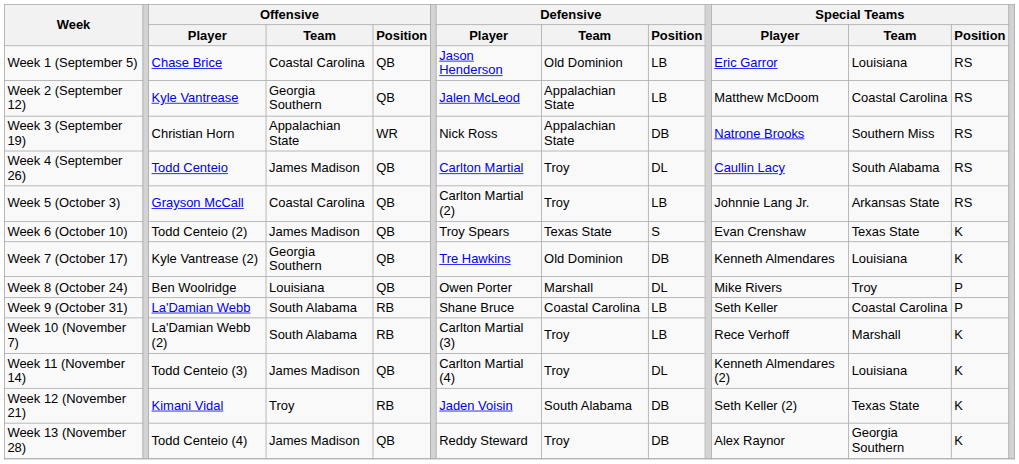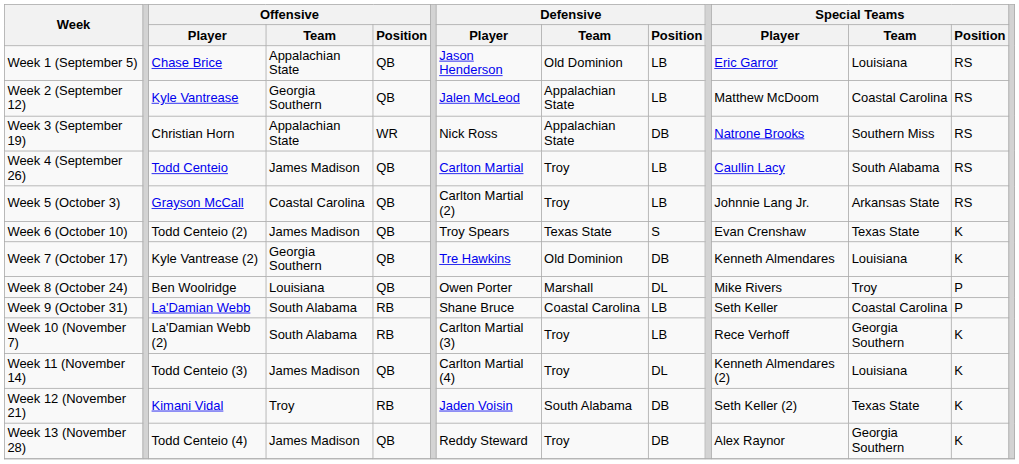 <table class="wikitable" border="1">
 <tr>
 <th rowspan="2">Week</th>
 <th rowSpan="15" style="background-color:lightgrey;"></th>
 <th colspan="3">Offensive</th>
 <th rowSpan="15" style="background-color:lightgrey;"></th>
 <th colspan="3">Defensive</th>
 <th rowSpan="15" style="background-color:lightgrey;"></th>
 <th colspan="3">Special Teams</th>
 <th rowSpan="15" style="background-color:lightgrey;"></th>
 </tr>
 <tr>
 <th>Player</th>
 <th>Team</th>
 <th>Position</th>
 <th>Player</th>
 <th>Team</th>
 <th>Position</th>
 <th>Player</th>
 <th>Team</th>
 <th>Position</th>
 </tr>
 <tr>
 <td>Week 1 (September 5)</td>
 <td><a href='#'>Chase Brice</a></td>
-<td>Coastal Carolina</td>
+<td>Appalachian State</td>
 <td>QB</td>
 <td><a href='#'>Jason Henderson</a></td>
 <td>Old Dominion</td>
 <td>LB</td>
 <td><a href='#'>Eric Garror</a></td>
 <td>Louisiana</td>
 <td>RS</td>
 </tr>
 <tr>
 <td>Week 2 (September 12)</td>
 <td><a href='#'>Kyle Vantrease</a></td>
 <td>Georgia Southern</td>
 <td>QB</td>
 <td><a href='#'>Jalen McLeod</a></td>
 <td>Appalachian State</td>
 <td>LB</td>
 <td>Matthew McDoom</td>
 <td>Coastal Carolina</td>
 <td>RS</td>
 </tr>
 <tr>
 <td>Week 3 (September 19)</td>
 <td>Christian Horn</td>
 <td>Appalachian State</td>
 <td>WR</td>
 <td>Nick Ross</td>
 <td>Appalachian State</td>
 <td>DB</td>
 <td><a href='#'>Natrone Brooks</a></td>
 <td>Southern Miss</td>
 <td>RS</td>
 </tr>
 <tr>
 <td>Week 4 (September 26)</td>
 <td><a href='#'>Todd Centeio</a></td>
 <td>James Madison</td>
 <td>QB</td>
 <td><a href='#'>Carlton Martial</a></td>
 <td>Troy</td>
-<td>DL</td>
+<td>LB</td>
 <td><a href='#'>Caullin Lacy</a></td>
 <td>South Alabama</td>
 <td>RS</td>
 </tr>
 <tr>
 <td>Week 5 (October 3)</td>
 <td><a href='#'>Grayson McCall</a></td>
 <td>Coastal Carolina</td>
 <td>QB</td>
 <td>Carlton Martial (2)</td>
 <td>Troy</td>
 <td>LB</td>
 <td>Johnnie Lang Jr.</td>
 <td>Arkansas State</td>
 <td>RS</td>
 </tr>
 <tr>
 <td>Week 6 (October 10)</td>
 <td>Todd Centeio (2)</td>
 <td>James Madison</td>
 <td>QB</td>
 <td>Troy Spears</td>
 <td>Texas State</td>
 <td>S</td>
 <td>Evan Crenshaw</td>
 <td>Texas State</td>
 <td>K</td>
 </tr>
 <tr>
 <td>Week 7 (October 17)</td>
 <td>Kyle Vantrease (2)</td>
 <td>Georgia Southern</td>
 <td>QB</td>
 <td><a href='#'>Tre Hawkins</a></td>
 <td>Old Dominion</td>
 <td>DB</td>
 <td>Kenneth Almendares</td>
 <td>Louisiana</td>
 <td>K</td>
 </tr>
 <tr>
 <td>Week 8 (October 24)</td>
 <td>Ben Woolridge</td>
 <td>Louisiana</td>
 <td>QB</td>
 <td>Owen Porter</td>
 <td>Marshall</td>
 <td>DL</td>
 <td>Mike Rivers</td>
 <td>Troy</td>
 <td>P</td>
 </tr>
 <tr>
 <td>Week 9 (October 31)</td>
 <td><a href='#'>La'Damian Webb</a></td>
 <td>South Alabama</td>
 <td>RB</td>
 <td>Shane Bruce</td>
 <td>Coastal Carolina</td>
 <td>LB</td>
 <td>Seth Keller</td>
 <td>Coastal Carolina</td>
 <td>P</td>
 </tr>
 <tr>
 <td>Week 10 (November 7)</td>
 <td>La'Damian Webb (2)</td>
 <td>South Alabama</td>
 <td>RB</td>
 <td>Carlton Martial (3)</td>
 <td>Troy</td>
 <td>LB</td>
 <td>Rece Verhoff</td>
-<td>Marshall</td>
+<td>Georgia Southern</td>
 <td>K</td>
 </tr>
 <tr>
 <td>Week 11 (November 14)</td>
 <td>Todd Centeio (3)</td>
 <td>James Madison</td>
 <td>QB</td>
 <td>Carlton Martial (4)</td>
 <td>Troy</td>
 <td>DL</td>
 <td>Kenneth Almendares (2)</td>
 <td>Louisiana</td>
 <td>K</td>
 </tr>
 <tr>
 <td>Week 12 (November 21)</td>
 <td><a href='#'>Kimani Vidal</a></td>
 <td>Troy</td>
 <td>RB</td>
 <td><a href='#'>Jaden Voisin</a></td>
 <td>South Alabama</td>
 <td>DB</td>
 <td>Seth Keller (2)</td>
 <td>Texas State</td>
 <td>K</td>
 </tr>
 <tr>
 <td>Week 13 (November 28)</td>
 <td>Todd Centeio (4)</td>
 <td>James Madison</td>
 <td>QB</td>
 <td>Reddy Steward</td>
 <td>Troy</td>
 <td>DB</td>
 <td>Alex Raynor</td>
 <td>Georgia Southern</td>
 <td>K</td>
 </tr>
 <tr>
 </tr>
 </table>
